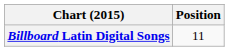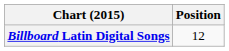 <table class="wikitable plainrowheaders">
 <tr>
 <th>Chart (2015)</th>
 <th>Position</th>
 </tr>
 <tr>
 <th scope="row"><a href='#'><em>Billboard</em> Latin Digital Songs</a></th>
-<td align="center">11</td>
+<td align="center">12</td>
 </tr>
 </table>
